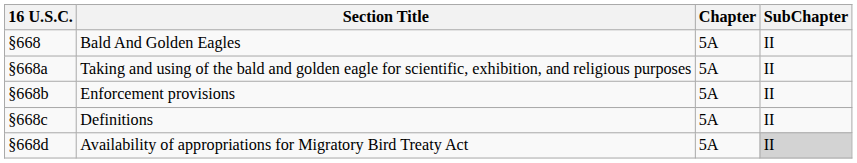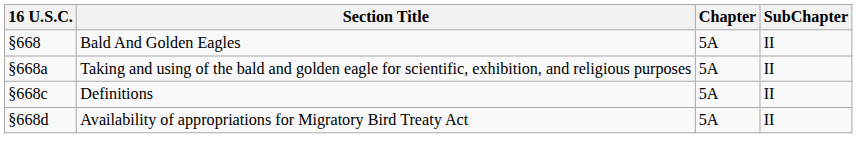 <table class="wikitable">
 <tr>
 <th>16 U.S.C.</th>
 <th>Section Title</th>
 <th>Chapter</th>
 <th>SubChapter</th>
 </tr>
 <tr>
 <td>§668</td>
 <td>Bald And Golden Eagles</td>
 <td>5A</td>
 <td>II</td>
 </tr>
 <tr>
 <td>§668a</td>
 <td>Taking and using of the bald and golden eagle for scientific, exhibition, and religious purposes</td>
 <td>5A</td>
 <td>II</td>
 </tr>
 <tr>
-<td>§668b</td>
-<td>Enforcement provisions</td>
-<td>5A</td>
-<td>II</td>
-</tr>
-<tr>
 <td>§668c</td>
 <td>Definitions</td>
 <td>5A</td>
 <td>II</td>
 </tr>
 <tr>
 <td>§668d</td>
 <td>Availability of appropriations for Migratory Bird Treaty Act</td>
 <td>5A</td>
-<td style="background: lightgrey;">II</td>
+<td>II</td>
 </tr>
 </table>
